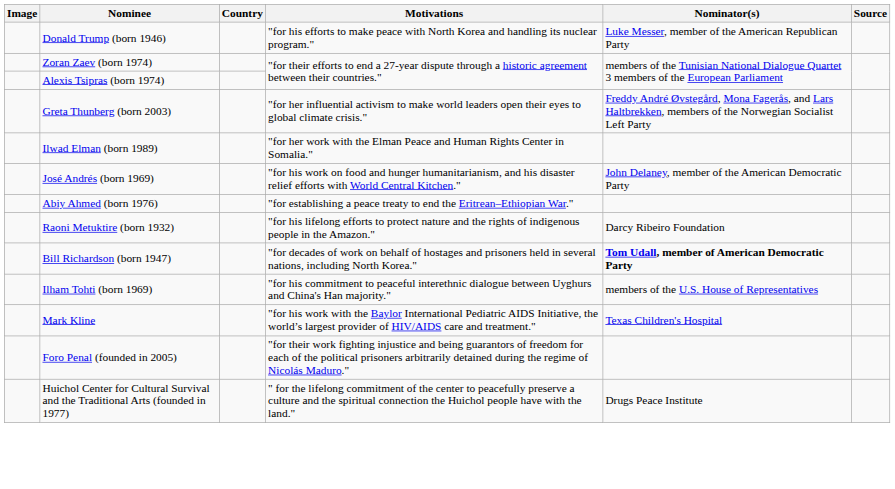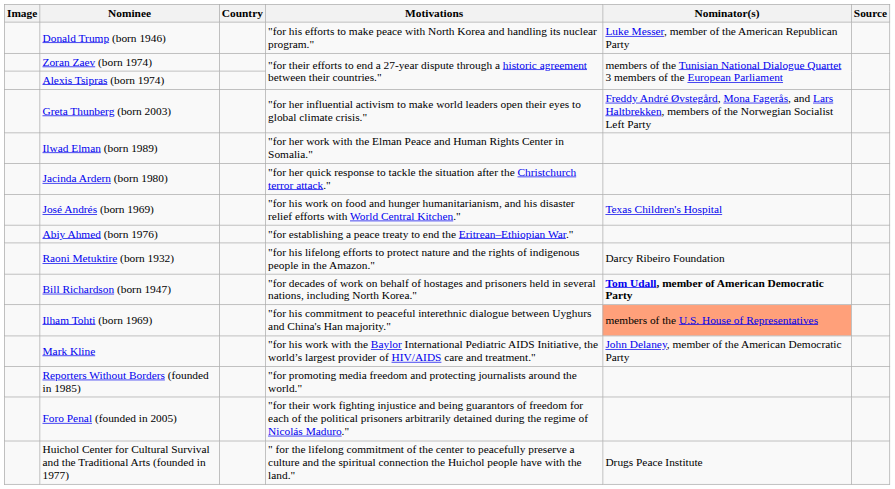 <table class="wikitable">
 <tr>
 <th scope=col>Image</th>
 <th scope=col>Nominee</th>
 <th scope=col>Country</th>
 <th scope=col>Motivations</th>
 <th scope=col>Nominator(s)</th>
 <th scope=col>Source</th>
 </tr>
 <tr>
 <td></td>
 <td><a href='#'>Donald Trump</a> (born 1946)</td>
 <td></td>
 <td>"for his efforts to make peace with North Korea and handling its nuclear program."</td>
 <td><a href='#'>Luke Messer</a>, member of the American Republican Party</td>
 <td></td>
 </tr>
 <tr>
 <td></td>
 <td><a href='#'>Zoran Zaev</a> (born 1974)</td>
 <td></td>
 <td rowspan=2>"for their efforts to end a 27-year dispute through a <a href='#'>historic agreement</a> between their countries."</td>
 <td rowspan=2>members of the <a href='#'>Tunisian National Dialogue Quartet</a><br>3 members of the <a href='#'>European Parliament</a></td>
 <td rowspan=2></td>
 </tr>
 <tr>
 <td></td>
 <td><a href='#'>Alexis Tsipras</a> (born 1974)</td>
 <td></td>
 </tr>
 <tr>
 <td></td>
 <td><a href='#'>Greta Thunberg</a> (born 2003)</td>
 <td></td>
 <td>"for her influential activism to make world leaders open their eyes to global climate crisis."</td>
 <td><a href='#'>Freddy André Øvstegård</a>, <a href='#'>Mona Fagerås</a>, and <a href='#'>Lars Haltbrekken</a>, members of the Norwegian Socialist Left Party</td>
 <td></td>
 </tr>
 <tr>
 <td></td>
 <td><a href='#'>Ilwad Elman</a> (born 1989)</td>
 <td><br></td>
 <td>"for her work with the Elman Peace and Human Rights Center in Somalia."</td>
 <td></td>
 <td></td>
 </tr>
 <tr>
 <td></td>
+<td><a href='#'>Jacinda Ardern</a> (born 1980)</td>
+<td></td>
+<td>"for her quick response to tackle the situation after the <a href='#'>Christchurch terror attack</a>."</td>
+<td></td>
+<td></td>
+</tr>
+<tr>
+<td></td>
 <td><a href='#'>José Andrés</a> (born 1969)</td>
 <td><br></td>
 <td>"for his work on food and hunger humanitarianism, and his disaster relief efforts with <a href='#'>World Central Kitchen</a>."</td>
-<td><a href='#'>John Delaney</a>, member of the American Democratic Party</td>
+<td><a href='#'>Texas Children's Hospital</a></td>
 <td></td>
 </tr>
 <tr>
 <td></td>
 <td><a href='#'>Abiy Ahmed</a> (born 1976)</td>
 <td></td>
 <td>"for establishing a peace treaty to end the <a href='#'>Eritrean–Ethiopian War</a>."</td>
 <td></td>
 <td></td>
 </tr>
 <tr>
 <td></td>
 <td><a href='#'>Raoni Metuktire</a> (born 1932)</td>
 <td></td>
 <td>"for his lifelong efforts to protect nature and the rights of indigenous people in the Amazon."</td>
 <td>Darcy Ribeiro Foundation</td>
 <td></td>
 </tr>
 <tr>
 <td></td>
 <td><a href='#'>Bill Richardson</a> (born 1947)</td>
 <td></td>
 <td>"for decades of work on behalf of hostages and prisoners held in several nations, including North Korea."</td>
 <td><strong><a href='#'>Tom Udall</a>, member of American Democratic Party</strong></td>
 <td></td>
 </tr>
 <tr>
 <td></td>
 <td><a href='#'>Ilham Tohti</a> (born 1969)</td>
 <td></td>
 <td>"for his commitment to peaceful interethnic dialogue between Uyghurs and China's Han majority."</td>
-<td>members of the <a href='#'>U.S. House of Representatives</a></td>
+<td style="background: lightsalmon;">members of the <a href='#'>U.S. House of Representatives</a></td>
 <td></td>
 </tr>
 <tr>
 <td></td>
 <td><a href='#'>Mark Kline</a></td>
 <td></td>
 <td>"for his work with the <a href='#'>Baylor</a> International Pediatric AIDS Initiative, the world’s largest provider of <a href='#'>HIV/AIDS</a> care and treatment."</td>
-<td><a href='#'>Texas Children's Hospital</a></td>
+<td><a href='#'>John Delaney</a>, member of the American Democratic Party</td>
+<td></td>
+</tr>
+<tr>
+<td></td>
+<td><a href='#'>Reporters Without Borders</a> (founded in 1985)</td>
+<td></td>
+<td>"for promoting media freedom and protecting journalists around the world."</td>
+<td></td>
 <td></td>
 </tr>
 <tr>
 <td></td>
 <td><a href='#'>Foro Penal</a> (founded in 2005)</td>
 <td></td>
 <td>"for their work fighting injustice and being guarantors of freedom for each of the political prisoners arbitrarily detained during the regime of <a href='#'>Nicolás Maduro</a>."</td>
 <td></td>
 <td></td>
 </tr>
 <tr>
 <td></td>
 <td>Huichol Center for Cultural Survival and the Traditional Arts (founded in 1977)</td>
 <td></td>
 <td>" for the lifelong commitment of the center to peacefully preserve a culture and the spiritual connection the Huichol people have with the land."</td>
 <td>Drugs Peace Institute</td>
 <td></td>
 </tr>
 </table>
